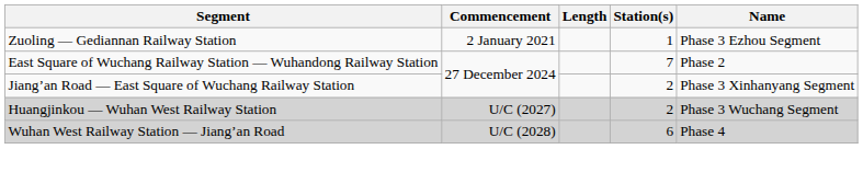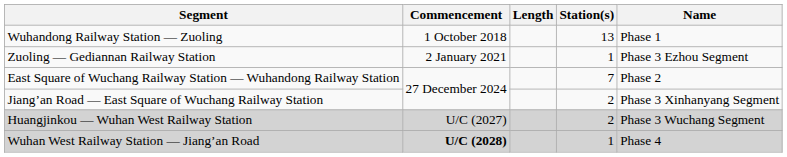 <table class="wikitable" style="border-collapse: collapse; text-align: right;">
 <tr>
 <th>Segment</th>
 <th>Commencement</th>
 <th>Length</th>
 <th>Station(s)</th>
 <th>Name</th>
+</tr>
+<tr>
+<td style="text-align: left;">Wuhandong Railway Station —  Zuoling</td>
+<td>1 October 2018</td>
+<td></td>
+<td>13</td>
+<td style="text-align: left;">Phase 1</td>
 </tr>
 <tr>
 <td style="text-align: left;">Zuoling — Gediannan Railway Station</td>
 <td>2 January 2021</td>
 <td></td>
 <td>1</td>
 <td style="text-align: left;">Phase 3 Ezhou Segment</td>
 </tr>
 <tr>
 <td style="text-align: left;">East Square of Wuchang Railway Station — Wuhandong Railway Station</td>
 <td rowspan="2">27 December 2024</td>
 <td></td>
 <td>7</td>
 <td style="text-align: left;">Phase 2</td>
 </tr>
 <tr>
 <td style="text-align: left;">Jiang’an Road — East Square of Wuchang Railway Station</td>
 <td></td>
 <td>2</td>
 <td style="text-align: left;">Phase 3 Xinhanyang Segment</td>
 </tr>
 <tr bgcolor="lightgrey">
 <td style="text-align: left;">Huangjinkou — Wuhan West Railway Station</td>
 <td>U/C (2027)</td>
 <td></td>
 <td>2</td>
 <td style="text-align: left;">Phase 3 Wuchang Segment</td>
 </tr>
 <tr bgcolor="lightgrey">
 <td style="text-align: left;">Wuhan West Railway Station — Jiang’an Road</td>
-<td>U/C (2028)</td>
+<td><strong>U/C (2028)</strong></td>
 <td></td>
-<td>6</td>
+<td>1</td>
 <td style="text-align: left;">Phase 4</td>
 </tr>
 </table>
